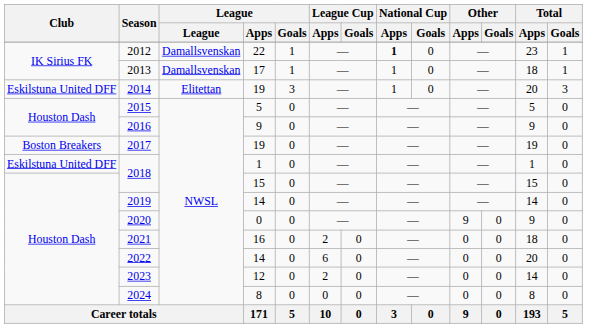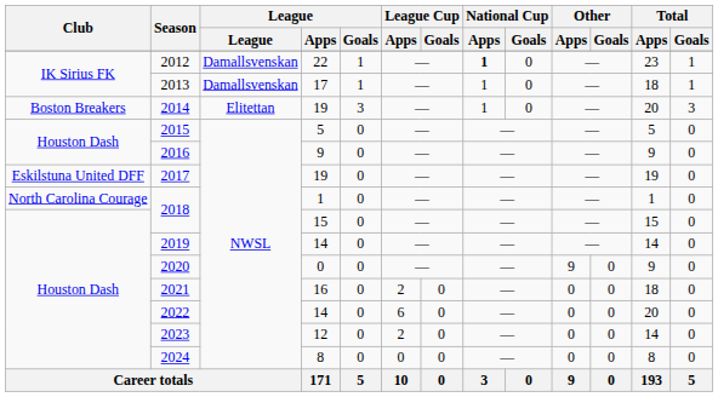 <table class="wikitable" style="text-align: center;">
 <tr>
 <th rowspan="2">Club</th>
 <th rowspan="2">Season</th>
 <th colspan="3">League</th>
 <th colspan="2">League Cup </th>
 <th colspan="2">National Cup </th>
 <th colspan="2">Other</th>
 <th colspan="2">Total</th>
 </tr>
 <tr>
 <th>League</th>
 <th>Apps</th>
 <th>Goals</th>
 <th>Apps</th>
 <th>Goals</th>
 <th>Apps</th>
 <th>Goals</th>
 <th>Apps</th>
 <th>Goals</th>
 <th>Apps</th>
 <th>Goals</th>
 </tr>
 <tr>
 </tr>
 <tr>
 <td rowspan="2"><a href='#'>IK Sirius FK</a></td>
 <td>2012</td>
 <td><a href='#'>Damallsvenskan</a></td>
 <td>22</td>
 <td>1</td>
 <td colspan=2>—</td>
 <td><strong>1</strong></td>
 <td>0</td>
 <td colspan=2>—</td>
 <td>23</td>
 <td>1</td>
 </tr>
 <tr>
 <td>2013</td>
 <td><a href='#'>Damallsvenskan</a></td>
 <td>17</td>
 <td>1</td>
 <td colspan=2>—</td>
 <td>1</td>
 <td>0</td>
 <td colspan=2>—</td>
 <td>18</td>
 <td>1</td>
 </tr>
 <tr>
-<td><a href='#'>Eskilstuna United DFF</a></td>
+<td><a href='#'>Boston Breakers</a></td>
 <td><a href='#'>2014</a></td>
 <td><a href='#'>Elitettan</a></td>
 <td>19</td>
 <td>3</td>
 <td colspan=2>—</td>
 <td>1</td>
 <td>0</td>
 <td colspan=2>—</td>
 <td>20</td>
 <td>3</td>
 </tr>
 <tr>
 <td rowspan="2"><a href='#'>Houston Dash</a></td>
 <td><a href='#'>2015</a></td>
 <td rowspan="11"><a href='#'>NWSL</a></td>
 <td>5</td>
 <td>0</td>
 <td colspan=2>—</td>
 <td colspan=2>—</td>
 <td colspan=2>—</td>
 <td>5</td>
 <td>0</td>
 </tr>
 <tr>
 <td><a href='#'>2016</a></td>
 <td>9</td>
 <td>0</td>
 <td colspan=2>—</td>
 <td colspan=2>—</td>
 <td colspan=2>—</td>
 <td>9</td>
 <td>0</td>
 </tr>
 <tr>
-<td><a href='#'>Boston Breakers</a></td>
+<td><a href='#'>Eskilstuna United DFF</a></td>
 <td><a href='#'>2017</a></td>
 <td>19</td>
 <td>0</td>
 <td colspan=2>—</td>
 <td colspan=2>—</td>
 <td colspan=2>—</td>
 <td>19</td>
 <td>0</td>
 </tr>
 <tr>
-<td><a href='#'>Eskilstuna United DFF</a></td>
+<td><a href='#'>North Carolina Courage</a></td>
 <td rowspan="2"><a href='#'>2018</a></td>
 <td>1</td>
 <td>0</td>
 <td colspan=2>—</td>
 <td colspan=2>—</td>
 <td colspan=2>—</td>
 <td>1</td>
 <td>0</td>
 </tr>
 <tr>
 <td rowspan="7"><a href='#'>Houston Dash</a></td>
 <td>15</td>
 <td>0</td>
 <td colspan=2>—</td>
 <td colspan=2>—</td>
 <td colspan=2>—</td>
 <td>15</td>
 <td>0</td>
 </tr>
 <tr>
 <td><a href='#'>2019</a></td>
 <td>14</td>
 <td>0</td>
 <td colspan=2>—</td>
 <td colspan=2>—</td>
 <td colspan=2>—</td>
 <td>14</td>
 <td>0</td>
 </tr>
 <tr>
 <td><a href='#'>2020</a></td>
 <td>0</td>
 <td>0</td>
 <td colspan=2>—</td>
 <td colspan=2>—</td>
 <td>9</td>
 <td>0</td>
 <td>9</td>
 <td>0</td>
 </tr>
 <tr>
 <td><a href='#'>2021</a></td>
 <td>16</td>
 <td>0</td>
 <td>2</td>
 <td>0</td>
 <td colspan=2>—</td>
 <td>0</td>
 <td>0</td>
 <td>18</td>
 <td>0</td>
 </tr>
 <tr>
 <td><a href='#'>2022</a></td>
 <td>14</td>
 <td>0</td>
 <td>6</td>
 <td>0</td>
 <td colspan=2>—</td>
 <td>0</td>
 <td>0</td>
 <td>20</td>
 <td>0</td>
 </tr>
 <tr>
 <td><a href='#'>2023</a></td>
 <td>12</td>
 <td>0</td>
 <td>2</td>
 <td>0</td>
 <td colspan=2>—</td>
 <td>0</td>
 <td>0</td>
 <td>14</td>
 <td>0</td>
 </tr>
 <tr>
 <td><a href='#'>2024</a></td>
 <td>8</td>
 <td>0</td>
 <td>0</td>
 <td>0</td>
 <td colspan=2>—</td>
 <td>0</td>
 <td>0</td>
 <td>8</td>
 <td>0</td>
 </tr>
 <tr>
 <th colspan="3">Career totals</th>
 <th>171</th>
 <th>5</th>
 <th>10</th>
 <th>0</th>
 <th>3</th>
 <th>0</th>
 <th>9</th>
 <th>0</th>
 <th>193</th>
 <th>5</th>
 </tr>
 </table>
